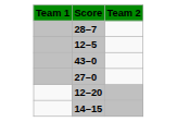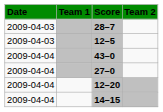 <table class="wikitable" style="margin:0.5em auto; font-size:95%">
 <tr bgcolor="#008B00">
+<td><strong>Date</strong></td>
 <td><strong>Team 1</strong></td>
 <td><strong>Score</strong></td>
 <td><strong>Team 2</strong></td>
 </tr>
 <tr>
+<td>2009-04-03</td>
 <td bgcolor="silver"><strong></strong></td>
 <td bgcolor="silver"><strong>28–7</strong></td>
 <td></td>
 </tr>
 <tr>
+<td>2009-04-03</td>
 <td bgcolor="silver"><strong></strong></td>
 <td bgcolor="silver"><strong>12–5</strong></td>
 <td></td>
 </tr>
 <tr>
+<td>2009-04-04</td>
 <td bgcolor="silver"><strong></strong></td>
 <td bgcolor="silver"><strong>43–0</strong></td>
 <td></td>
 </tr>
 <tr>
+<td>2009-04-04</td>
 <td bgcolor="silver"><strong></strong></td>
 <td bgcolor="silver"><strong>27–0</strong></td>
 <td></td>
 </tr>
 <tr>
+<td>2009-04-04</td>
 <td></td>
 <td bgcolor="silver"><strong>12–20</strong></td>
 <td bgcolor="silver"><strong></strong></td>
 </tr>
 <tr>
+<td>2009-04-04</td>
 <td></td>
 <td bgcolor="silver"><strong>14–15</strong></td>
 <td bgcolor="silver"><strong></strong></td>
 </tr>
 </table>
